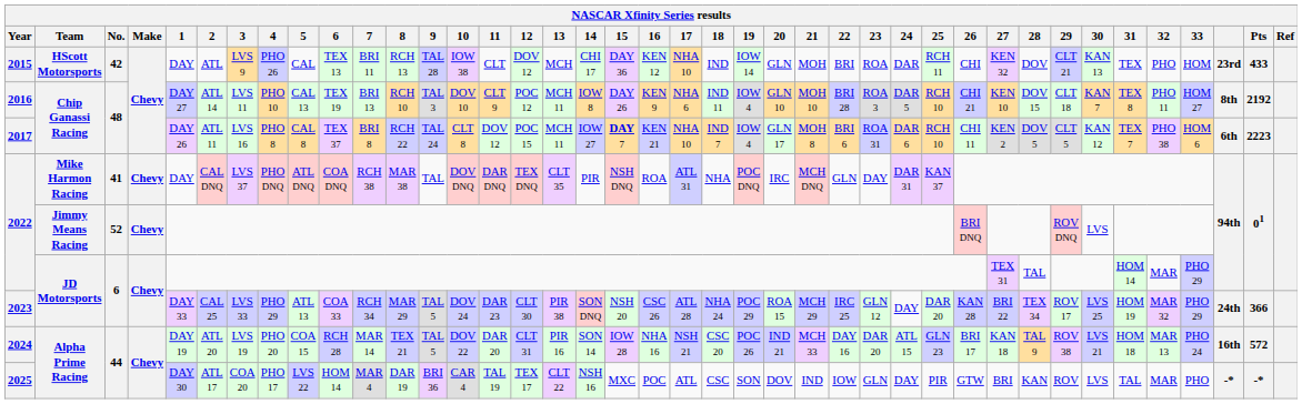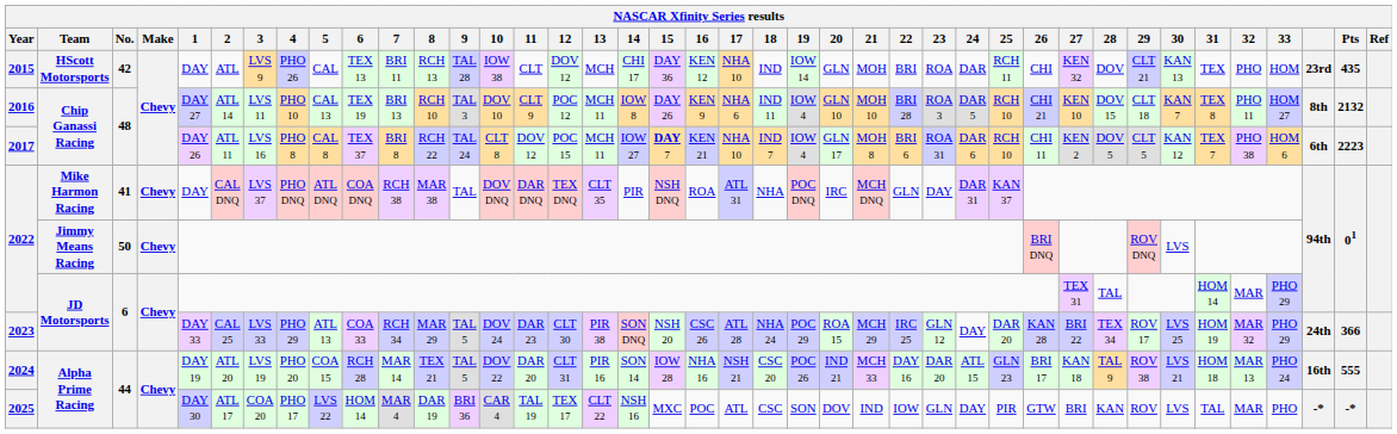 <table class="wikitable" style="text-align:center; font-size:75%">
 <tr>
 <th colspan=42><a href='#'>NASCAR Xfinity Series</a> results</th>
 </tr>
 <tr>
 <th>Year</th>
 <th>Team</th>
 <th>No.</th>
 <th>Make</th>
 <th>1</th>
 <th>2</th>
 <th>3</th>
 <th>4</th>
 <th>5</th>
 <th>6</th>
 <th>7</th>
 <th>8</th>
 <th>9</th>
 <th>10</th>
 <th>11</th>
 <th>12</th>
 <th>13</th>
 <th>14</th>
 <th>15</th>
 <th>16</th>
 <th>17</th>
 <th>18</th>
 <th>19</th>
 <th>20</th>
 <th>21</th>
 <th>22</th>
 <th>23</th>
 <th>24</th>
 <th>25</th>
 <th>26</th>
 <th>27</th>
 <th>28</th>
 <th>29</th>
 <th>30</th>
 <th>31</th>
 <th>32</th>
 <th>33</th>
 <th></th>
 <th>Pts</th>
 <th>Ref</th>
 </tr>
 <tr>
 <th><a href='#'>2015</a></th>
 <th><a href='#'>HScott Motorsports</a></th>
 <th>42</th>
 <th rowspan=3><a href='#'>Chevy</a></th>
 <td><a href='#'>DAY</a></td>
 <td><a href='#'>ATL</a></td>
 <td style="background:#FFDF9F;"><a href='#'>LVS</a><br><small>9</small></td>
 <td style="background:#CFCFFF;"><a href='#'>PHO</a><br><small>26</small></td>
 <td><a href='#'>CAL</a></td>
 <td style="background:#DFFFDF;"><a href='#'>TEX</a><br><small>13</small></td>
 <td style="background:#DFFFDF;"><a href='#'>BRI</a><br><small>11</small></td>
 <td style="background:#DFFFDF;"><a href='#'>RCH</a><br><small>13</small></td>
 <td style="background:#CFCFFF;"><a href='#'>TAL</a><br><small>28</small></td>
 <td style="background:#EFCFFF;"><a href='#'>IOW</a><br><small>38</small></td>
 <td><a href='#'>CLT</a></td>
 <td style="background:#DFFFDF;"><a href='#'>DOV</a><br><small>12</small></td>
 <td><a href='#'>MCH</a></td>
 <td style="background:#DFFFDF;"><a href='#'>CHI</a><br><small>17</small></td>
 <td style="background:#EFCFFF;"><a href='#'>DAY</a><br><small>36</small></td>
 <td style="background:#DFFFDF;"><a href='#'>KEN</a><br><small>12</small></td>
 <td style="background:#FFDF9F;"><a href='#'>NHA</a><br><small>10</small></td>
 <td><a href='#'>IND</a></td>
 <td style="background:#DFFFDF;"><a href='#'>IOW</a><br><small>14</small></td>
 <td><a href='#'>GLN</a></td>
 <td><a href='#'>MOH</a></td>
 <td><a href='#'>BRI</a></td>
 <td><a href='#'>ROA</a></td>
 <td><a href='#'>DAR</a></td>
 <td style="background:#DFFFDF;"><a href='#'>RCH</a><br><small>11</small></td>
 <td><a href='#'>CHI</a></td>
 <td style="background:#EFCFFF;"><a href='#'>KEN</a><br><small>32</small></td>
 <td><a href='#'>DOV</a></td>
 <td style="background:#CFCFFF;"><a href='#'>CLT</a><br><small>21</small></td>
 <td style="background:#DFFFDF;"><a href='#'>KAN</a><br><small>13</small></td>
 <td><a href='#'>TEX</a></td>
 <td><a href='#'>PHO</a></td>
 <td><a href='#'>HOM</a></td>
 <th>23rd</th>
-<th>433</th>
+<th>435</th>
 <th></th>
 </tr>
 <tr>
 <th><a href='#'>2016</a></th>
 <th rowspan=2><a href='#'>Chip Ganassi Racing</a></th>
 <th rowspan=2>48</th>
 <td style="background:#CFCFFF;"><a href='#'>DAY</a><br><small>27</small></td>
 <td style="background:#DFFFDF;"><a href='#'>ATL</a><br><small>14</small></td>
 <td style="background:#DFFFDF;"><a href='#'>LVS</a><br><small>11</small></td>
 <td style="background:#FFDF9F;"><a href='#'>PHO</a><br><small>10</small></td>
 <td style="background:#DFFFDF;"><a href='#'>CAL</a><br><small>13</small></td>
 <td style="background:#DFFFDF;"><a href='#'>TEX</a><br><small>19</small></td>
 <td style="background:#DFFFDF;"><a href='#'>BRI</a><br><small>13</small></td>
 <td style="background:#FFDF9F;"><a href='#'>RCH</a><br><small>10</small></td>
 <td style="background:#DFDFDF;"><a href='#'>TAL</a><br><small>3</small></td>
 <td style="background:#FFDF9F;"><a href='#'>DOV</a><br><small>10</small></td>
 <td style="background:#FFDF9F;"><a href='#'>CLT</a><br><small>9</small></td>
 <td style="background:#DFFFDF;"><a href='#'>POC</a><br><small>12</small></td>
 <td style="background:#DFFFDF;"><a href='#'>MCH</a><br><small>11</small></td>
 <td style="background:#FFDF9F;"><a href='#'>IOW</a><br><small>8</small></td>
 <td style="background:#EFCFFF;"><a href='#'>DAY</a><br><small>26</small></td>
 <td style="background:#FFDF9F;"><a href='#'>KEN</a><br><small>9</small></td>
 <td style="background:#FFDF9F;"><a href='#'>NHA</a><br><small>6</small></td>
 <td style="background:#DFFFDF;"><a href='#'>IND</a><br><small>11</small></td>
 <td style="background:#DFDFDF;"><a href='#'>IOW</a><br><small>4</small></td>
 <td style="background:#FFDF9F;"><a href='#'>GLN</a><br><small>10</small></td>
 <td style="background:#FFDF9F;"><a href='#'>MOH</a><br><small>10</small></td>
 <td style="background:#CFCFFF;"><a href='#'>BRI</a><br><small>28</small></td>
 <td style="background:#DFDFDF;"><a href='#'>ROA</a><br><small>3</small></td>
 <td style="background:#DFDFDF;"><a href='#'>DAR</a><br><small>5</small></td>
 <td style="background:#FFDF9F;"><a href='#'>RCH</a><br><small>10</small></td>
 <td style="background:#CFCFFF;"><a href='#'>CHI</a><br><small>21</small></td>
 <td style="background:#FFDF9F;"><a href='#'>KEN</a><br><small>10</small></td>
 <td style="background:#DFFFDF;"><a href='#'>DOV</a><br><small>15</small></td>
 <td style="background:#DFFFDF;"><a href='#'>CLT</a><br><small>18</small></td>
 <td style="background:#FFDF9F;"><a href='#'>KAN</a><br><small>7</small></td>
 <td style="background:#FFDF9F;"><a href='#'>TEX</a><br><small>8</small></td>
 <td style="background:#DFFFDF;"><a href='#'>PHO</a><br><small>11</small></td>
 <td style="background:#CFCFFF;"><a href='#'>HOM</a><br><small>27</small></td>
 <th>8th</th>
-<th>2192</th>
+<th>2132</th>
 <th></th>
 </tr>
 <tr>
 <th><a href='#'>2017</a></th>
 <td style="background:#EFCFFF;"><a href='#'>DAY</a><br><small>26</small></td>
 <td style="background:#DFFFDF;"><a href='#'>ATL</a><br><small>11</small></td>
 <td style="background:#DFFFDF;"><a href='#'>LVS</a><br><small>16</small></td>
 <td style="background:#FFDF9F;"><a href='#'>PHO</a><br><small>8</small></td>
 <td style="background:#FFDF9F;"><a href='#'>CAL</a><br><small>8</small></td>
 <td style="background:#EFCFFF;"><a href='#'>TEX</a><br><small>37</small></td>
 <td style="background:#FFDF9F;"><a href='#'>BRI</a><br><small>8</small></td>
 <td style="background:#CFCFFF;"><a href='#'>RCH</a><br><small>22</small></td>
 <td style="background:#CFCFFF;"><a href='#'>TAL</a><br><small>24</small></td>
 <td style="background:#FFDF9F;"><a href='#'>CLT</a><br><small>8</small></td>
 <td style="background:#DFFFDF;"><a href='#'>DOV</a><br><small>12</small></td>
 <td style="background:#DFFFDF;"><a href='#'>POC</a><br><small>15</small></td>
 <td style="background:#DFFFDF;"><a href='#'>MCH</a><br><small>11</small></td>
 <td style="background:#CFCFFF;"><a href='#'>IOW</a><br><small>27</small></td>
 <td style="background:#FFDF9F;"><strong><a href='#'>DAY</a></strong><br><small>7</small></td>
 <td style="background:#CFCFFF;"><a href='#'>KEN</a><br><small>21</small></td>
 <td style="background:#FFDF9F;"><a href='#'>NHA</a><br><small>10</small></td>
 <td style="background:#FFDF9F;"><a href='#'>IND</a><br><small>7</small></td>
 <td style="background:#DFDFDF;"><a href='#'>IOW</a><br><small>4</small></td>
 <td style="background:#DFFFDF;"><a href='#'>GLN</a><br><small>17</small></td>
 <td style="background:#FFDF9F;"><a href='#'>MOH</a><br><small>8</small></td>
 <td style="background:#FFDF9F;"><a href='#'>BRI</a><br><small>6</small></td>
 <td style="background:#CFCFFF;"><a href='#'>ROA</a><br><small>31</small></td>
 <td style="background:#FFDF9F;"><a href='#'>DAR</a><br><small>6</small></td>
 <td style="background:#FFDF9F;"><a href='#'>RCH</a><br><small>10</small></td>
 <td style="background:#DFFFDF;"><a href='#'>CHI</a><br><small>11</small></td>
 <td style="background:#DFDFDF;"><a href='#'>KEN</a><br><small>2</small></td>
 <td style="background:#DFDFDF;"><a href='#'>DOV</a><br><small>5</small></td>
 <td style="background:#DFDFDF;"><a href='#'>CLT</a><br><small>5</small></td>
 <td style="background:#DFFFDF;"><a href='#'>KAN</a><br><small>12</small></td>
 <td style="background:#FFDF9F;"><a href='#'>TEX</a><br><small>7</small></td>
 <td style="background:#EFCFFF;"><a href='#'>PHO</a><br><small>38</small></td>
 <td style="background:#FFDF9F;"><a href='#'>HOM</a><br><small>6</small></td>
 <th>6th</th>
 <th>2223</th>
 <th></th>
 </tr>
 <tr>
 <th rowspan=3><a href='#'>2022</a></th>
 <th><a href='#'>Mike Harmon Racing</a></th>
 <th>41</th>
 <th><a href='#'>Chevy</a></th>
 <td><a href='#'>DAY</a></td>
 <td style="background:#FFCFCF;"><a href='#'>CAL</a><br><small>DNQ</small></td>
 <td style="background:#EFCFFF;"><a href='#'>LVS</a><br><small>37</small></td>
 <td style="background:#FFCFCF;"><a href='#'>PHO</a><br><small>DNQ</small></td>
 <td style="background:#FFCFCF;"><a href='#'>ATL</a><br><small>DNQ</small></td>
 <td style="background:#FFCFCF;"><a href='#'>COA</a><br><small>DNQ</small></td>
 <td style="background:#EFCFFF;"><a href='#'>RCH</a><br><small>38</small></td>
 <td style="background:#EFCFFF;"><a href='#'>MAR</a><br><small>38</small></td>
 <td><a href='#'>TAL</a></td>
 <td style="background:#FFCFCF;"><a href='#'>DOV</a><br><small>DNQ</small></td>
 <td style="background:#FFCFCF;"><a href='#'>DAR</a><br><small>DNQ</small></td>
 <td style="background:#FFCFCF;"><a href='#'>TEX</a><br><small>DNQ</small></td>
 <td style="background:#EFCFFF;"><a href='#'>CLT</a><br><small>35</small></td>
 <td><a href='#'>PIR</a></td>
 <td style="background:#FFCFCF;"><a href='#'>NSH</a><br><small>DNQ</small></td>
 <td><a href='#'>ROA</a></td>
 <td style="background:#CFCFFF;"><a href='#'>ATL</a><br><small>31</small></td>
 <td><a href='#'>NHA</a></td>
 <td style="background:#FFCFCF;"><a href='#'>POC</a><br><small>DNQ</small></td>
 <td><a href='#'>IRC</a></td>
 <td style="background:#FFCFCF;"><a href='#'>MCH</a><br><small>DNQ</small></td>
 <td><a href='#'>GLN</a></td>
 <td><a href='#'>DAY</a></td>
 <td style="background:#EFCFFF;"><a href='#'>DAR</a><br><small>31</small></td>
 <td style="background:#EFCFFF;"><a href='#'>KAN</a><br><small>37</small></td>
 <td colspan=8></td>
 <th rowspan=3>94th</th>
 <th rowspan=3>0<sup>1</sup></th>
 <th rowspan=3></th>
 </tr>
 <tr>
 <th><a href='#'>Jimmy Means Racing</a></th>
-<th>52</th>
+<th>50</th>
 <th><a href='#'>Chevy</a></th>
 <td colspan=25></td>
 <td style="background:#FFCFCF;"><a href='#'>BRI</a><br><small>DNQ</small></td>
 <td colspan=2></td>
 <td style="background:#FFCFCF;"><a href='#'>ROV</a><br><small>DNQ</small></td>
 <td><a href='#'>LVS</a></td>
 <td colspan=3></td>
 </tr>
 <tr>
 <th rowspan=2><a href='#'>JD Motorsports</a></th>
 <th rowspan=2>6</th>
 <th rowspan=2><a href='#'>Chevy</a></th>
 <td colspan=26></td>
 <td style="background:#EFCFFF;"><a href='#'>TEX</a><br><small>31</small></td>
 <td><a href='#'>TAL</a></td>
 <td colspan=2></td>
 <td style="background:#DFFFDF;"><a href='#'>HOM</a><br><small>14</small></td>
 <td><a href='#'>MAR</a></td>
 <td style="background:#CFCFFF;"><a href='#'>PHO</a><br><small>29</small></td>
 </tr>
 <tr>
 <th><a href='#'>2023</a></th>
 <td style="background:#EFCFFF;"><a href='#'>DAY</a><br><small>33</small></td>
 <td style="background:#CFCFFF;"><a href='#'>CAL</a><br><small>25</small></td>
 <td style="background:#CFCFFF;"><a href='#'>LVS</a><br><small>33</small></td>
 <td style="background:#CFCFFF;"><a href='#'>PHO</a><br><small>29</small></td>
 <td style="background:#DFFFDF;"><a href='#'>ATL</a><br><small>13</small></td>
 <td style="background:#EFCFFF;"><a href='#'>COA</a><br><small>33</small></td>
 <td style="background:#CFCFFF;"><a href='#'>RCH</a><br><small>34</small></td>
 <td style="background:#CFCFFF;"><a href='#'>MAR</a><br><small>29</small></td>
 <td style="background:#DFDFDF;"><a href='#'>TAL</a><br><small>5</small></td>
 <td style="background:#CFCFFF;"><a href='#'>DOV</a><br><small>24</small></td>
 <td style="background:#CFCFFF;"><a href='#'>DAR</a><br><small>23</small></td>
 <td style="background:#CFCFFF;"><a href='#'>CLT</a><br><small>30</small></td>
 <td style="background:#EFCFFF;"><a href='#'>PIR</a><br><small>38</small></td>
 <td style="background:#FFCFCF;"><a href='#'>SON</a><br><small>DNQ</small></td>
 <td style="background:#DFFFDF;"><a href='#'>NSH</a><br><small>20</small></td>
 <td style="background:#CFCFFF;"><a href='#'>CSC</a><br><small>26</small></td>
 <td style="background:#CFCFFF;"><a href='#'>ATL</a><br><small>28</small></td>
 <td style="background:#CFCFFF;"><a href='#'>NHA</a><br><small>24</small></td>
 <td style="background:#CFCFFF;"><a href='#'>POC</a><br><small>29</small></td>
 <td style="background:#DFFFDF;"><a href='#'>ROA</a><br><small>15</small></td>
 <td style="background:#CFCFFF;"><a href='#'>MCH</a><br><small>29</small></td>
 <td style="background:#CFCFFF;"><a href='#'>IRC</a><br><small>25</small></td>
 <td style="background:#DFFFDF;"><a href='#'>GLN</a><br><small>12</small></td>
 <td><a href='#'>DAY</a></td>
 <td style="background:#DFFFDF;"><a href='#'>DAR</a><br><small>20</small></td>
 <td style="background:#CFCFFF;"><a href='#'>KAN</a><br><small>28</small></td>
 <td style="background:#CFCFFF;"><a href='#'>BRI</a><br><small>22</small></td>
 <td style="background:#EFCFFF;"><a href='#'>TEX</a><br><small>34</small></td>
 <td style="background:#DFFFDF;"><a href='#'>ROV</a><br><small>17</small></td>
 <td style="background:#CFCFFF;"><a href='#'>LVS</a><br><small>25</small></td>
 <td style="background:#DFFFDF;"><a href='#'>HOM</a><br><small>19</small></td>
 <td style="background:#EFCFFF;"><a href='#'>MAR</a><br><small>32</small></td>
 <td style="background:#CFCFFF;"><a href='#'>PHO</a><br><small>29</small></td>
 <th>24th</th>
 <th>366</th>
 <th></th>
 </tr>
 <tr>
 <th><a href='#'>2024</a></th>
 <th rowspan=2><a href='#'>Alpha Prime Racing</a></th>
 <th rowspan=2>44</th>
 <th rowspan=2><a href='#'>Chevy</a></th>
 <td style="background:#DFFFDF;"><a href='#'>DAY</a><br><small>19</small></td>
 <td style="background:#DFFFDF;"><a href='#'>ATL</a><br><small>20</small></td>
 <td style="background:#DFFFDF;"><a href='#'>LVS</a><br><small>19</small></td>
 <td style="background:#DFFFDF;"><a href='#'>PHO</a><br><small>20</small></td>
 <td style="background:#DFFFDF;"><a href='#'>COA</a><br><small>15</small></td>
 <td style="background:#CFCFFF;"><a href='#'>RCH</a><br><small>28</small></td>
 <td style="background:#DFFFDF;"><a href='#'>MAR</a><br><small>14</small></td>
 <td style="background:#CFCFFF;"><a href='#'>TEX</a><br><small>21</small></td>
 <td style="background:#DFDFDF;"><a href='#'>TAL</a><br><small>5</small></td>
 <td style="background:#CFCFFF;"><a href='#'>DOV</a><br><small>22</small></td>
 <td style="background:#DFFFDF;"><a href='#'>DAR</a><br><small>20</small></td>
 <td style="background:#CFCFFF;"><a href='#'>CLT</a><br><small>31</small></td>
 <td style="background:#DFFFDF;"><a href='#'>PIR</a><br><small>16</small></td>
 <td style="background:#DFFFDF;"><a href='#'>SON</a><br><small>14</small></td>
 <td style="background:#EFCFFF;"><a href='#'>IOW</a><br><small>28</small></td>
 <td style="background:#DFFFDF;"><a href='#'>NHA</a><br><small>16</small></td>
 <td style="background:#CFCFFF;"><a href='#'>NSH</a><br><small>21</small></td>
 <td style="background:#DFFFDF;"><a href='#'>CSC</a><br><small>20</small></td>
 <td style="background:#CFCFFF;"><a href='#'>POC</a><br><small>26</small></td>
 <td style="background:#CFCFFF;"><a href='#'>IND</a><br><small>21</small></td>
 <td style="background:#EFCFFF;"><a href='#'>MCH</a><br><small>33</small></td>
 <td style="background:#DFFFDF;"><a href='#'>DAY</a><br><small>16</small></td>
 <td style="background:#DFFFDF;"><a href='#'>DAR</a><br><small>20</small></td>
 <td style="background:#DFFFDF;"><a href='#'>ATL</a><br><small>15</small></td>
 <td style="background:#CFCFFF;"><a href='#'>GLN</a><br><small>23</small></td>
 <td style="background:#DFFFDF;"><a href='#'>BRI</a><br><small>17</small></td>
 <td style="background:#DFFFDF;"><a href='#'>KAN</a><br><small>18</small></td>
 <td style="background:#FFDF9F;"><a href='#'>TAL</a><br><small>9</small></td>
 <td style="background:#EFCFFF;"><a href='#'>ROV</a><br><small>38</small></td>
 <td style="background:#CFCFFF;"><a href='#'>LVS</a><br><small>21</small></td>
 <td style="background:#DFFFDF;"><a href='#'>HOM</a><br><small>18</small></td>
 <td style="background:#DFFFDF;"><a href='#'>MAR</a><br><small>13</small></td>
 <td style="background:#CFCFFF;"><a href='#'>PHO</a><br><small>24</small></td>
 <th>16th</th>
-<th>572</th>
+<th>555</th>
 <th></th>
 </tr>
 <tr>
 <th><a href='#'>2025</a></th>
 <td style="background:#CFCFFF;"><a href='#'>DAY</a><br><small>30</small></td>
 <td style="background:#DFFFDF;"><a href='#'>ATL</a><br><small>17</small></td>
 <td style="background:#DFFFDF;"><a href='#'>COA</a><br><small>20</small></td>
 <td style="background:#DFFFDF;"><a href='#'>PHO</a><br><small>17</small></td>
 <td style="background:#CFCFFF;"><a href='#'>LVS</a><br><small>22</small></td>
 <td style="background:#DFFFDF;"><a href='#'>HOM</a><br><small>14</small></td>
 <td style="background:#DFDFDF;"><a href='#'>MAR</a><br><small>4</small></td>
 <td style="background:#DFFFDF;"><a href='#'>DAR</a><br><small>19</small></td>
 <td style="background:#EFCFFF;"><a href='#'>BRI</a><br><small>36</small></td>
 <td style="background:#DFDFDF;"><a href='#'>CAR</a><br><small>4</small></td>
 <td style="background:#DFFFDF;"><a href='#'>TAL</a><br><small>19</small></td>
 <td style="background:#DFFFDF;"><a href='#'>TEX</a><br><small>17</small></td>
 <td style="background:#EFCFFF;"><a href='#'>CLT</a><br><small>22</small></td>
 <td style="background:#DFFFDF;"><a href='#'>NSH</a><br><small>16</small></td>
 <td><a href='#'>MXC</a></td>
 <td><a href='#'>POC</a></td>
 <td><a href='#'>ATL</a></td>
 <td><a href='#'>CSC</a></td>
 <td><a href='#'>SON</a></td>
 <td><a href='#'>DOV</a></td>
 <td><a href='#'>IND</a></td>
 <td><a href='#'>IOW</a></td>
 <td><a href='#'>GLN</a></td>
 <td><a href='#'>DAY</a></td>
 <td><a href='#'>PIR</a></td>
 <td><a href='#'>GTW</a></td>
 <td><a href='#'>BRI</a></td>
 <td><a href='#'>KAN</a></td>
 <td><a href='#'>ROV</a></td>
 <td><a href='#'>LVS</a></td>
 <td><a href='#'>TAL</a></td>
 <td><a href='#'>MAR</a></td>
 <td><a href='#'>PHO</a></td>
 <th>-*</th>
 <th>-*</th>
 <th></th>
 </tr>
 </table>
